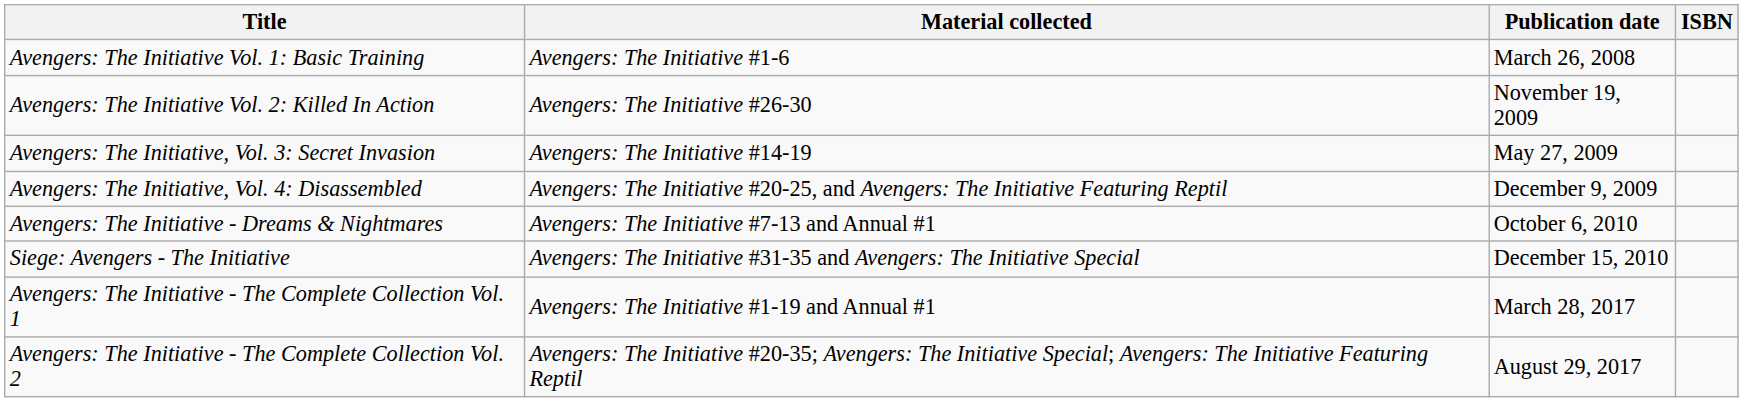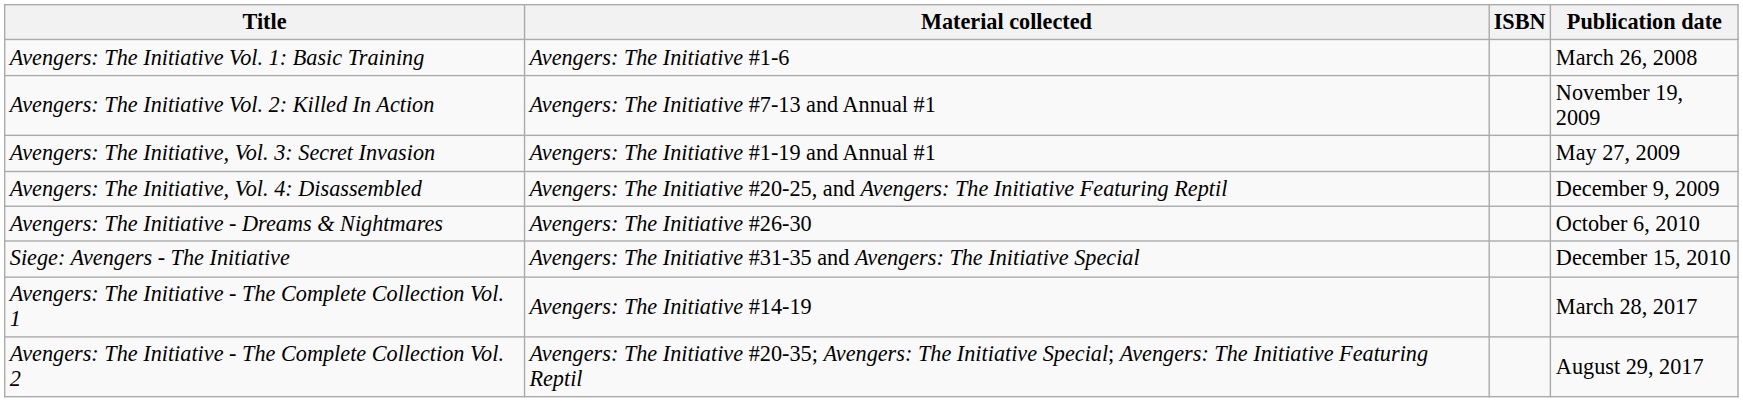 <table class="wikitable">
 <tr>
 <th>Title</th>
 <th>Material collected</th>
+<th>ISBN</th>
 <th>Publication date</th>
-<th>ISBN</th>
 </tr>
 <tr>
 <td><em>Avengers: The Initiative Vol. 1: Basic Training</em></td>
 <td><em>Avengers: The Initiative</em> #1-6</td>
+<td></td>
 <td>March 26, 2008</td>
-<td></td>
 </tr>
 <tr>
 <td><em>Avengers: The Initiative Vol. 2: Killed In Action</em></td>
-<td><em>Avengers: The Initiative</em> #26-30</td>
+<td><em>Avengers: The Initiative</em>  #7-13 and Annual #1</td>
+<td></td>
 <td>November 19, 2009</td>
-<td></td>
 </tr>
 <tr>
 <td><em>Avengers: The Initiative, Vol. 3: Secret Invasion</em></td>
-<td><em>Avengers: The Initiative</em> #14-19</td>
+<td><em>Avengers: The Initiative</em> #1-19 and Annual #1</td>
+<td></td>
 <td>May 27, 2009</td>
-<td></td>
 </tr>
 <tr>
 <td><em>Avengers: The Initiative, Vol. 4: Disassembled</em></td>
 <td><em>Avengers: The Initiative</em> #20-25, and <em>Avengers: The Initiative Featuring Reptil</em></td>
+<td></td>
 <td>December 9, 2009</td>
-<td></td>
 </tr>
 <tr>
 <td><em>Avengers: The Initiative - Dreams & Nightmares </em></td>
-<td><em>Avengers: The Initiative</em>  #7-13 and Annual #1</td>
+<td><em>Avengers: The Initiative</em> #26-30</td>
+<td></td>
 <td>October 6, 2010</td>
-<td></td>
 </tr>
 <tr>
 <td><em>Siege: Avengers - The Initiative</em></td>
 <td><em>Avengers: The Initiative</em> #31-35 and <em>Avengers: The Initiative Special</em></td>
+<td></td>
 <td>December 15, 2010</td>
-<td></td>
 </tr>
 <tr>
 <td><em>Avengers: The Initiative - The Complete Collection Vol. 1</em></td>
-<td><em>Avengers: The Initiative</em> #1-19 and Annual #1</td>
+<td><em>Avengers: The Initiative</em> #14-19</td>
+<td></td>
 <td>March 28, 2017</td>
-<td></td>
 </tr>
 <tr>
 <td><em>Avengers: The Initiative - The Complete Collection Vol. 2</em></td>
 <td><em>Avengers: The Initiative</em> #20-35; <em>Avengers: The Initiative Special</em>; <em>Avengers: The Initiative Featuring Reptil</em></td>
+<td></td>
 <td>August 29, 2017</td>
-<td></td>
 </tr>
 </table>
